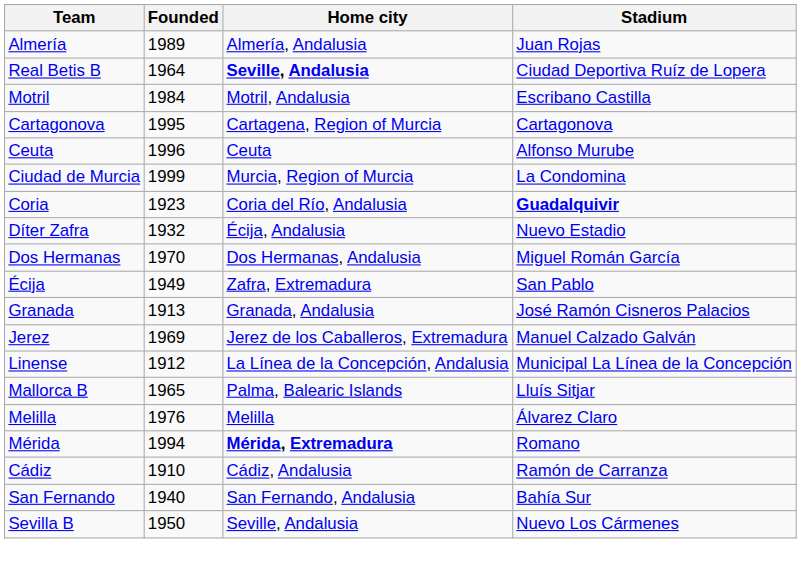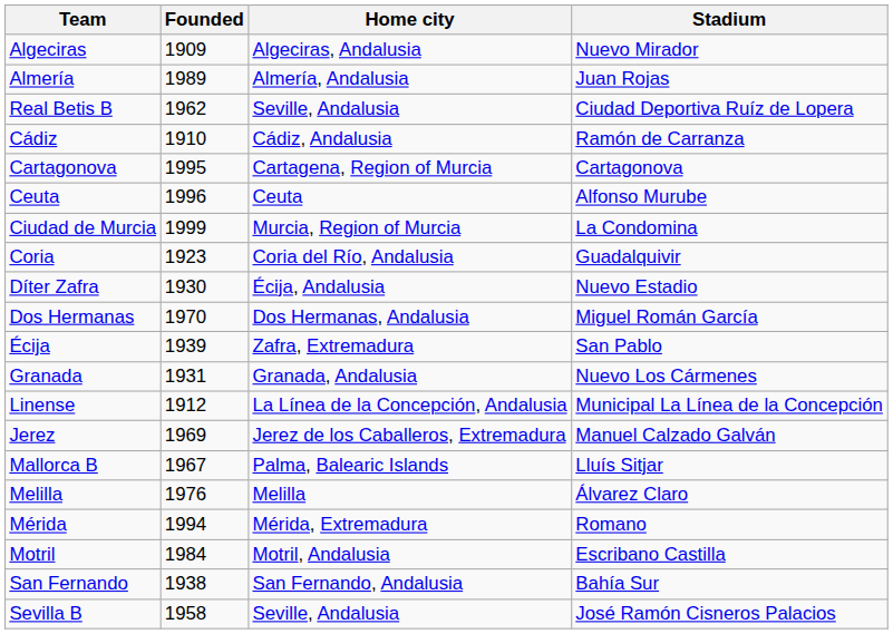 <table class="wikitable sortable">
 <tr>
 <th>Team</th>
 <th>Founded</th>
 <th>Home city</th>
 <th>Stadium</th>
+</tr>
+<tr>
+<td><a href='#'>Algeciras</a></td>
+<td>1909</td>
+<td><a href='#'>Algeciras</a>, <a href='#'>Andalusia</a></td>
+<td><a href='#'>Nuevo Mirador</a></td>
 </tr>
 <tr>
 <td><a href='#'>Almería</a></td>
 <td>1989</td>
 <td><a href='#'>Almería</a>, <a href='#'>Andalusia</a></td>
 <td><a href='#'>Juan Rojas</a></td>
 </tr>
 <tr>
 <td><a href='#'>Real Betis B</a></td>
-<td>1964</td>
-<td><strong><a href='#'>Seville</a>, <a href='#'>Andalusia</a></strong></td>
+<td>1962</td>
+<td><a href='#'>Seville</a>, <a href='#'>Andalusia</a></td>
 <td><a href='#'>Ciudad Deportiva Ruíz de Lopera</a></td>
 </tr>
 <tr>
-<td><a href='#'>Motril</a></td>
-<td>1984</td>
-<td><a href='#'>Motril</a>, <a href='#'>Andalusia</a></td>
-<td><a href='#'>Escribano Castilla</a></td>
+<td><a href='#'>Cádiz</a></td>
+<td>1910</td>
+<td><a href='#'>Cádiz</a>, <a href='#'>Andalusia</a></td>
+<td><a href='#'>Ramón de Carranza</a></td>
 </tr>
 <tr>
 <td><a href='#'>Cartagonova</a></td>
 <td>1995</td>
 <td><a href='#'>Cartagena</a>, <a href='#'>Region of Murcia</a></td>
 <td><a href='#'>Cartagonova</a></td>
 </tr>
 <tr>
 <td><a href='#'>Ceuta</a></td>
 <td>1996</td>
 <td><a href='#'>Ceuta</a></td>
 <td><a href='#'>Alfonso Murube</a></td>
 </tr>
 <tr>
 <td><a href='#'>Ciudad de Murcia</a></td>
 <td>1999</td>
 <td><a href='#'>Murcia</a>, <a href='#'>Region of Murcia</a></td>
 <td><a href='#'>La Condomina</a></td>
 </tr>
 <tr>
 <td><a href='#'>Coria</a></td>
 <td>1923</td>
 <td><a href='#'>Coria del Río</a>, <a href='#'>Andalusia</a></td>
-<td><strong><a href='#'>Guadalquivir</a></strong></td>
+<td><a href='#'>Guadalquivir</a></td>
 </tr>
 <tr>
 <td><a href='#'>Díter Zafra</a></td>
-<td>1932</td>
+<td>1930</td>
 <td><a href='#'>Écija</a>, <a href='#'>Andalusia</a></td>
 <td><a href='#'>Nuevo Estadio</a></td>
 </tr>
 <tr>
 <td><a href='#'>Dos Hermanas</a></td>
 <td>1970</td>
 <td><a href='#'>Dos Hermanas</a>, <a href='#'>Andalusia</a></td>
 <td><a href='#'>Miguel Román García</a></td>
 </tr>
 <tr>
 <td><a href='#'>Écija</a></td>
-<td>1949</td>
+<td>1939</td>
 <td><a href='#'>Zafra</a>, <a href='#'>Extremadura</a></td>
 <td><a href='#'>San Pablo</a></td>
 </tr>
 <tr>
 <td><a href='#'>Granada</a></td>
-<td>1913</td>
+<td>1931</td>
 <td><a href='#'>Granada</a>, <a href='#'>Andalusia</a></td>
-<td><a href='#'>José Ramón Cisneros Palacios</a></td>
+<td><a href='#'>Nuevo Los Cármenes</a></td>
+</tr>
+<tr>
+<td><a href='#'>Linense</a></td>
+<td>1912</td>
+<td><a href='#'>La Línea de la Concepción</a>, <a href='#'>Andalusia</a></td>
+<td><a href='#'>Municipal La Línea de la Concepción</a></td>
 </tr>
 <tr>
 <td><a href='#'>Jerez</a></td>
 <td>1969</td>
 <td><a href='#'>Jerez de los Caballeros</a>, <a href='#'>Extremadura</a></td>
 <td><a href='#'>Manuel Calzado Galván</a></td>
 </tr>
 <tr>
-<td><a href='#'>Linense</a></td>
-<td>1912</td>
-<td><a href='#'>La Línea de la Concepción</a>, <a href='#'>Andalusia</a></td>
-<td><a href='#'>Municipal La Línea de la Concepción</a></td>
-</tr>
-<tr>
 <td><a href='#'>Mallorca B</a></td>
-<td>1965</td>
+<td>1967</td>
 <td><a href='#'>Palma</a>, <a href='#'>Balearic Islands</a></td>
 <td><a href='#'>Lluís Sitjar</a></td>
 </tr>
 <tr>
 <td><a href='#'>Melilla</a></td>
 <td>1976</td>
 <td><a href='#'>Melilla</a></td>
 <td><a href='#'>Álvarez Claro</a></td>
 </tr>
 <tr>
 <td><a href='#'>Mérida</a></td>
 <td>1994</td>
-<td><strong><a href='#'>Mérida</a>, <a href='#'>Extremadura</a></strong></td>
+<td><a href='#'>Mérida</a>, <a href='#'>Extremadura</a></td>
 <td><a href='#'>Romano</a></td>
 </tr>
 <tr>
-<td><a href='#'>Cádiz</a></td>
-<td>1910</td>
-<td><a href='#'>Cádiz</a>, <a href='#'>Andalusia</a></td>
-<td><a href='#'>Ramón de Carranza</a></td>
+<td><a href='#'>Motril</a></td>
+<td>1984</td>
+<td><a href='#'>Motril</a>, <a href='#'>Andalusia</a></td>
+<td><a href='#'>Escribano Castilla</a></td>
 </tr>
 <tr>
 <td><a href='#'>San Fernando</a></td>
-<td>1940</td>
+<td>1938</td>
 <td><a href='#'>San Fernando</a>, <a href='#'>Andalusia</a></td>
 <td><a href='#'>Bahía Sur</a></td>
 </tr>
 <tr>
 <td><a href='#'>Sevilla B</a></td>
-<td>1950</td>
+<td>1958</td>
 <td><a href='#'>Seville</a>, <a href='#'>Andalusia</a></td>
-<td><a href='#'>Nuevo Los Cármenes</a></td>
+<td><a href='#'>José Ramón Cisneros Palacios</a></td>
 </tr>
 </table>
